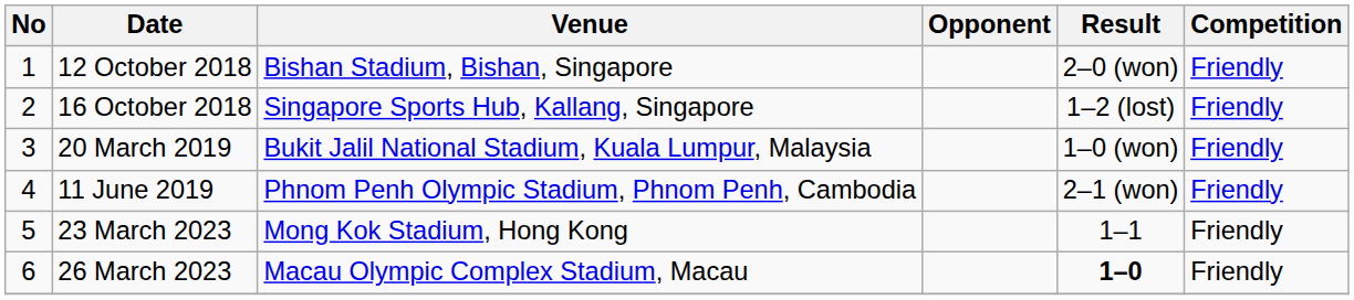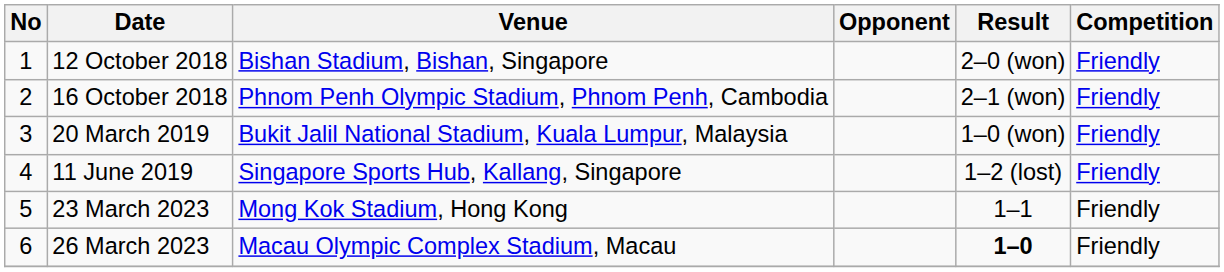 <table class="wikitable">
 <tr>
 <th>No</th>
 <th>Date</th>
 <th>Venue</th>
 <th>Opponent</th>
 <th>Result</th>
 <th>Competition</th>
 </tr>
 <tr>
 <td align=center>1</td>
 <td>12 October 2018</td>
 <td><a href='#'>Bishan Stadium</a>, <a href='#'>Bishan</a>, Singapore</td>
 <td></td>
 <td align=center>2–0 (won)</td>
 <td><a href='#'>Friendly</a></td>
 </tr>
 <tr>
 <td align=center>2</td>
 <td>16 October 2018</td>
-<td><a href='#'>Singapore Sports Hub</a>, <a href='#'>Kallang</a>, Singapore</td>
+<td><a href='#'>Phnom Penh Olympic Stadium</a>, <a href='#'>Phnom Penh</a>, Cambodia</td>
 <td></td>
-<td align=center>1–2 (lost)</td>
+<td align=center>2–1 (won)</td>
 <td><a href='#'>Friendly</a></td>
 </tr>
 <tr>
 <td align=center>3</td>
 <td>20 March 2019</td>
 <td><a href='#'>Bukit Jalil National Stadium</a>, <a href='#'>Kuala Lumpur</a>, Malaysia</td>
 <td></td>
 <td align=center>1–0 (won)</td>
 <td><a href='#'>Friendly</a></td>
 </tr>
 <tr>
 <td align=center>4</td>
 <td>11 June 2019</td>
-<td><a href='#'>Phnom Penh Olympic Stadium</a>, <a href='#'>Phnom Penh</a>, Cambodia</td>
+<td><a href='#'>Singapore Sports Hub</a>, <a href='#'>Kallang</a>, Singapore</td>
 <td></td>
-<td align=center>2–1 (won)</td>
+<td align=center>1–2 (lost)</td>
 <td><a href='#'>Friendly</a></td>
 </tr>
 <tr>
 <td align=center>5</td>
 <td>23 March 2023</td>
 <td><a href='#'>Mong Kok Stadium</a>, Hong Kong</td>
 <td></td>
 <td align=center>1–1</td>
 <td>Friendly</td>
 </tr>
 <tr>
 <td align=center>6</td>
 <td>26 March 2023</td>
 <td><a href='#'>Macau Olympic Complex Stadium</a>, Macau</td>
 <td></td>
 <td align=center><strong>1–0</strong></td>
 <td>Friendly</td>
 </tr>
 <tr>
 </tr>
 </table>
